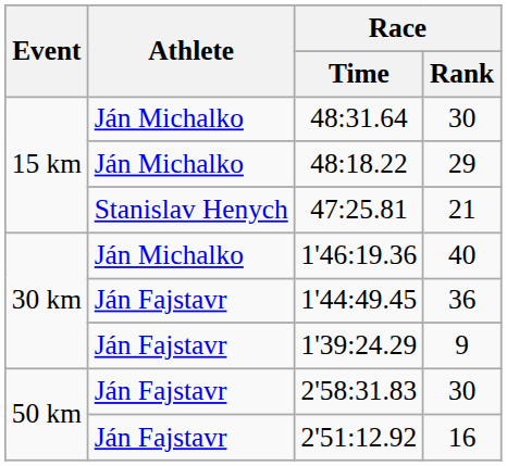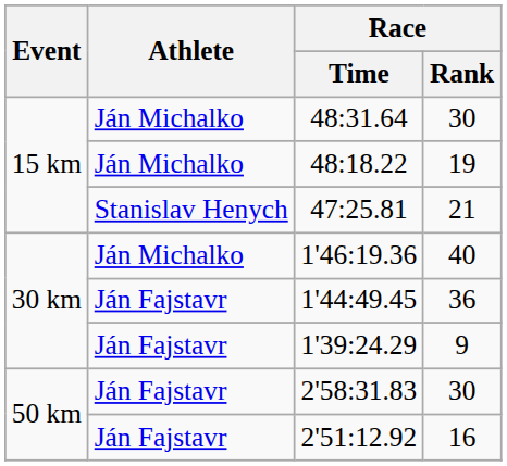 <table class="wikitable" border="1" style="font-size:90%">
 <tr>
 <th rowspan=2>Event</th>
 <th rowspan=2>Athlete</th>
 <th colspan=2>Race</th>
 </tr>
 <tr>
 <th>Time</th>
 <th>Rank</th>
 </tr>
 <tr>
 <td rowspan=3>15 km</td>
 <td><a href='#'>Ján Michalko</a></td>
 <td align=center>48:31.64</td>
 <td align=center>30</td>
 </tr>
 <tr>
 <td><a href='#'>Ján Michalko</a></td>
 <td align=center>48:18.22</td>
-<td align=center>29</td>
+<td align=center>19</td>
 </tr>
 <tr>
 <td><a href='#'>Stanislav Henych</a></td>
 <td align=center>47:25.81</td>
 <td align=center>21</td>
 </tr>
 <tr>
 <td rowspan=3>30 km</td>
 <td><a href='#'>Ján Michalko</a></td>
 <td align=center>1'46:19.36</td>
 <td align=center>40</td>
 </tr>
 <tr>
 <td><a href='#'>Ján Fajstavr</a></td>
 <td align=center>1'44:49.45</td>
 <td align=center>36</td>
 </tr>
 <tr>
 <td><a href='#'>Ján Fajstavr</a></td>
 <td align=center>1'39:24.29</td>
 <td align=center>9</td>
 </tr>
 <tr>
 <td rowspan=2>50 km</td>
 <td><a href='#'>Ján Fajstavr</a></td>
 <td align=center>2'58:31.83</td>
 <td align=center>30</td>
 </tr>
 <tr>
 <td><a href='#'>Ján Fajstavr</a></td>
 <td align=center>2'51:12.92</td>
 <td align=center>16</td>
 </tr>
 </table>
